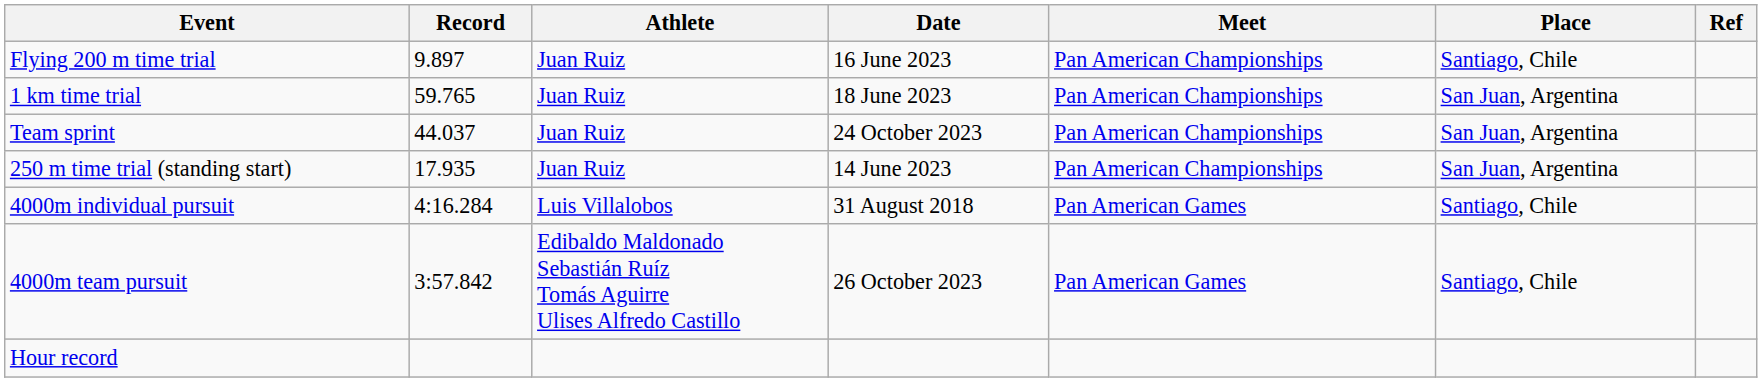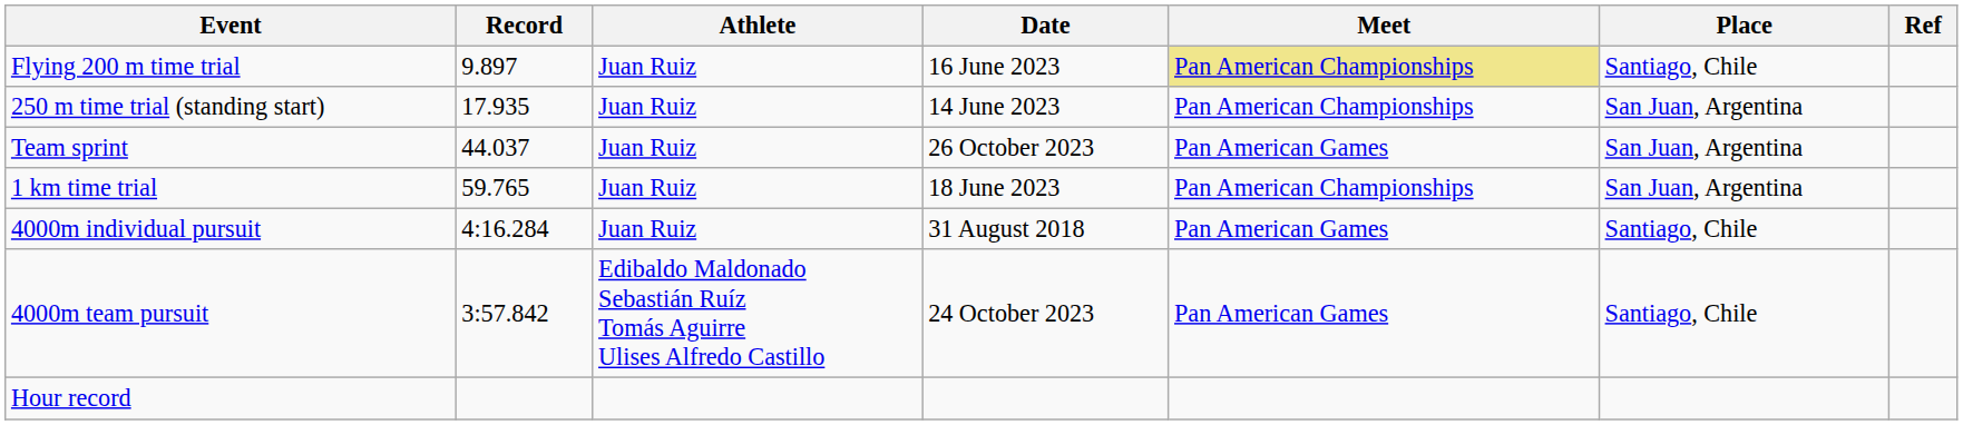 <table class="wikitable" style="font-size:95%; width: 95%;">
 <tr>
 <th>Event</th>
 <th>Record</th>
 <th>Athlete</th>
 <th>Date</th>
 <th>Meet</th>
 <th>Place</th>
 <th>Ref</th>
 </tr>
 <tr>
 <td><a href='#'>Flying 200 m time trial</a></td>
 <td>9.897</td>
 <td><a href='#'>Juan Ruiz</a></td>
 <td>16 June 2023</td>
+<td style="background: khaki;"><a href='#'>Pan American Championships</a></td>
+<td><a href='#'>Santiago</a>, Chile</td>
+<td></td>
+</tr>
+<tr>
+<td><a href='#'>250 m time trial</a> (standing start)</td>
+<td>17.935</td>
+<td><a href='#'>Juan Ruiz</a></td>
+<td>14 June 2023</td>
 <td><a href='#'>Pan American Championships</a></td>
-<td><a href='#'>Santiago</a>, Chile</td>
+<td><a href='#'>San Juan</a>, Argentina</td>
+<td></td>
+</tr>
+<tr>
+<td><a href='#'>Team sprint</a></td>
+<td>44.037</td>
+<td><a href='#'>Juan Ruiz</a></td>
+<td>26 October 2023</td>
+<td><a href='#'>Pan American Games</a></td>
+<td><a href='#'>San Juan</a>, Argentina</td>
 <td></td>
 </tr>
 <tr>
 <td><a href='#'>1 km time trial</a></td>
 <td>59.765</td>
 <td><a href='#'>Juan Ruiz</a></td>
 <td>18 June 2023</td>
 <td><a href='#'>Pan American Championships</a></td>
 <td><a href='#'>San Juan</a>, Argentina</td>
 <td></td>
 </tr>
 <tr>
-<td><a href='#'>Team sprint</a></td>
-<td>44.037</td>
-<td><a href='#'>Juan Ruiz</a></td>
-<td>24 October 2023</td>
-<td><a href='#'>Pan American Championships</a></td>
-<td><a href='#'>San Juan</a>, Argentina</td>
-<td></td>
-</tr>
-<tr>
-<td><a href='#'>250 m time trial</a> (standing start)</td>
-<td>17.935</td>
-<td><a href='#'>Juan Ruiz</a></td>
-<td>14 June 2023</td>
-<td><a href='#'>Pan American Championships</a></td>
-<td><a href='#'>San Juan</a>, Argentina</td>
-<td></td>
-</tr>
-<tr>
 <td><a href='#'>4000m individual pursuit</a></td>
 <td>4:16.284</td>
-<td><a href='#'>Luis Villalobos</a></td>
+<td><a href='#'>Juan Ruiz</a></td>
 <td>31 August 2018</td>
 <td><a href='#'>Pan American Games</a></td>
 <td><a href='#'>Santiago</a>, Chile</td>
 <td></td>
 </tr>
 <tr>
 <td><a href='#'>4000m team pursuit</a></td>
 <td>3:57.842</td>
 <td><a href='#'>Edibaldo Maldonado</a><br><a href='#'>Sebastián Ruíz</a><br><a href='#'>Tomás Aguirre</a><br><a href='#'>Ulises Alfredo Castillo</a></td>
-<td>26 October 2023</td>
+<td>24 October 2023</td>
 <td><a href='#'>Pan American Games</a></td>
 <td><a href='#'>Santiago</a>, Chile</td>
 <td></td>
 </tr>
 <tr>
 <td><a href='#'>Hour record</a></td>
 <td></td>
 <td></td>
 <td></td>
 <td></td>
 <td></td>
 <td></td>
 </tr>
 </table>
